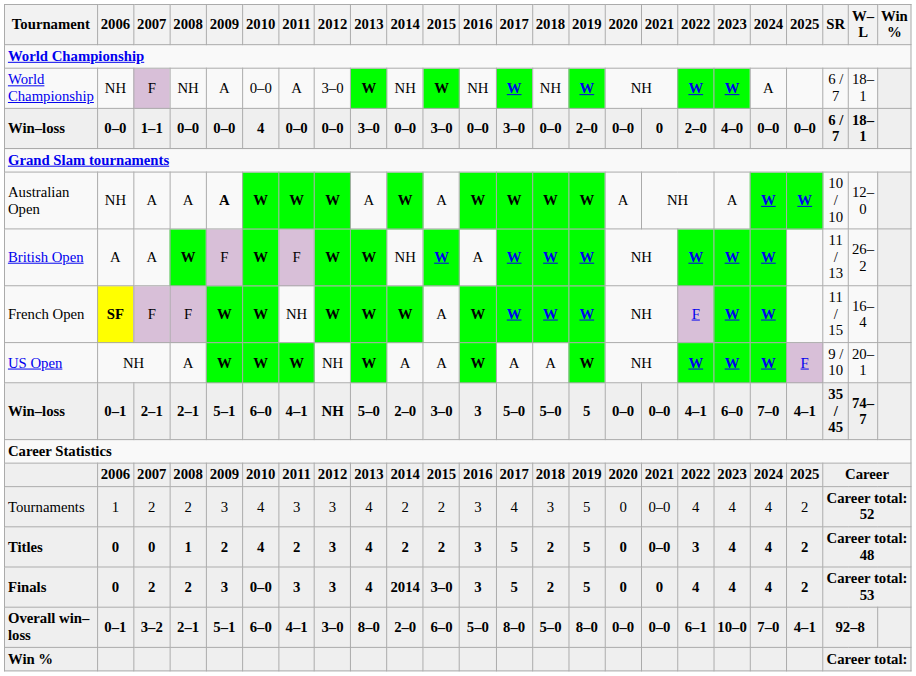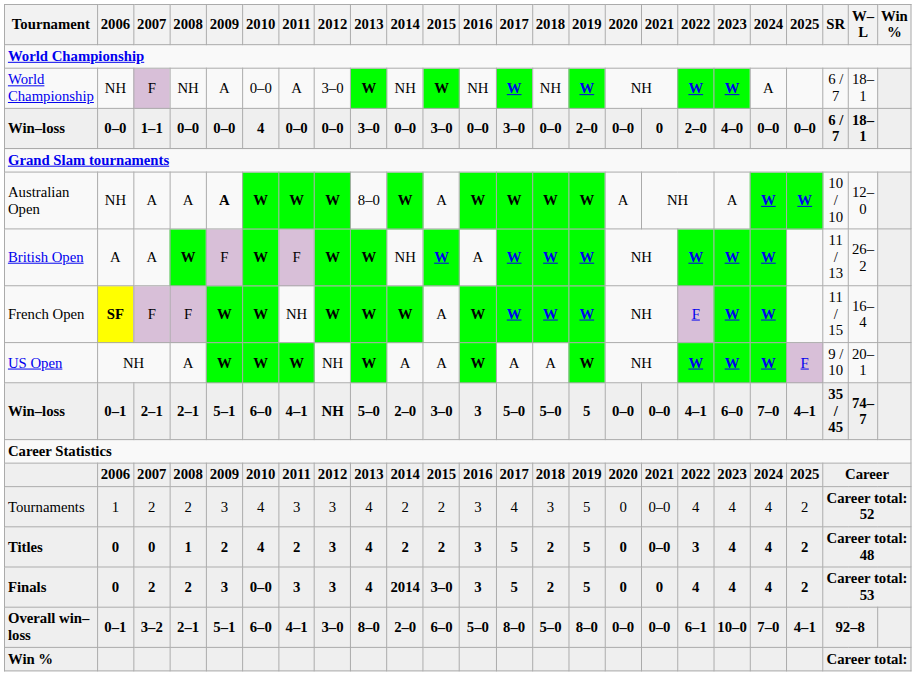 <table class="wikitable nowrap" style=text-align:center;font-size:94%>
 <tr>
 <th>Tournament</th>
 <th>2006</th>
 <th>2007</th>
 <th>2008</th>
 <th>2009</th>
 <th>2010</th>
 <th>2011</th>
 <th>2012</th>
 <th>2013</th>
 <th>2014</th>
 <th>2015</th>
 <th>2016</th>
 <th>2017</th>
 <th>2018</th>
 <th>2019</th>
 <th>2020</th>
 <th>2021</th>
 <th>2022</th>
 <th>2023</th>
 <th>2024</th>
 <th>2025</th>
 <th>SR</th>
 <th>W–L</th>
 <th>Win %</th>
 </tr>
 <tr>
 <td colspan="24" style="text-align:left"><strong><a href='#'>World Championship</a></strong></td>
 </tr>
 <tr>
 <td align=left><a href='#'>World Championship</a></td>
 <td>NH</td>
 <td style="background:thistle;">F</td>
 <td>NH</td>
 <td>A</td>
 <td>0–0</td>
 <td>A</td>
 <td>3–0</td>
 <td bgcolor=lime><strong>W</strong></td>
 <td>NH</td>
 <td bgcolor=lime><strong>W</strong></td>
 <td>NH</td>
 <td bgcolor=lime><a href='#'><strong>W</strong></a></td>
 <td>NH</td>
 <td bgcolor=lime><a href='#'><strong>W</strong></a></td>
 <td colspan=2>NH</td>
 <td bgcolor=lime><a href='#'><strong>W</strong></a></td>
 <td bgcolor=lime><a href='#'><strong>W</strong></a></td>
 <td>A</td>
 <td></td>
 <td>6 / 7</td>
 <td>18–1</td>
 <td bgcolor=efefef></td>
 </tr>
 <tr style=font-weight:bold;background:#efefef>
 <td style=text-align:left>Win–loss</td>
 <td>0–0</td>
 <td>1–1</td>
 <td>0–0</td>
 <td>0–0</td>
 <td>4</td>
 <td>0–0</td>
 <td>0–0</td>
 <td>3–0</td>
 <td>0–0</td>
 <td>3–0</td>
 <td>0–0</td>
 <td>3–0</td>
 <td>0–0</td>
 <td>2–0</td>
 <td>0–0</td>
 <td>0</td>
 <td>2–0</td>
 <td>4–0</td>
 <td>0–0</td>
 <td>0–0</td>
 <td>6 / 7</td>
 <td>18–1</td>
 <td bgcolor=efefef></td>
 </tr>
 <tr style=font-weight:bold;background:#efefef>
 </tr>
 <tr>
 <td colspan="24" style="text-align:left"><strong><a href='#'>Grand Slam tournaments</a></strong></td>
 </tr>
 <tr>
 <td align=left>Australian Open</td>
 <td>NH</td>
 <td>A</td>
 <td>A</td>
 <td><strong>A</strong></td>
 <td bgcolor=lime><strong>W</strong></td>
 <td bgcolor=lime><strong>W</strong></td>
 <td bgcolor=lime><strong>W</strong></td>
-<td>A</td>
+<td>8–0</td>
 <td bgcolor=lime><strong>W</strong></td>
 <td>A</td>
 <td bgcolor=lime><strong>W</strong></td>
 <td bgcolor=lime><strong>W</strong></td>
 <td bgcolor=lime><strong>W</strong></td>
 <td bgcolor=lime><strong>W</strong></td>
 <td>A</td>
 <td colspan=2>NH</td>
 <td>A</td>
 <td bgcolor=lime><a href='#'><strong>W</strong></a></td>
 <td bgcolor=lime><a href='#'><strong>W</strong></a></td>
 <td>10 / 10</td>
 <td>12–0</td>
 <td bgcolor=efefef></td>
 </tr>
 <tr>
 <td align=left><a href='#'>British Open</a></td>
 <td>A</td>
 <td>A</td>
 <td bgcolor=lime><strong>W</strong></td>
 <td style="background:thistle;">F</td>
 <td bgcolor=lime><strong>W</strong></td>
 <td style="background:thistle;">F</td>
 <td bgcolor=lime><strong>W</strong></td>
 <td bgcolor=lime><strong>W</strong></td>
 <td>NH</td>
 <td bgcolor=lime><a href='#'><strong>W</strong></a></td>
 <td>A</td>
 <td bgcolor=lime><a href='#'><strong>W</strong></a></td>
 <td bgcolor=lime><a href='#'><strong>W</strong></a></td>
 <td bgcolor=lime><a href='#'><strong>W</strong></a></td>
 <td colspan=2>NH</td>
 <td bgcolor=lime><a href='#'><strong>W</strong></a></td>
 <td bgcolor=lime><a href='#'><strong>W</strong></a></td>
 <td bgcolor=lime><a href='#'><strong>W</strong></a></td>
 <td></td>
 <td>11 / 13</td>
 <td>26–2</td>
 <td bgcolor=efefef></td>
 </tr>
 <tr>
 <td align=left>French Open</td>
 <td style="background:yellow;"><strong>SF</strong></td>
 <td style="background:thistle;">F</td>
 <td style="background:thistle;">F</td>
 <td bgcolor=lime><strong>W</strong></td>
 <td bgcolor=lime><strong>W</strong></td>
 <td>NH</td>
 <td bgcolor=lime><strong>W</strong></td>
 <td bgcolor=lime><strong>W</strong></td>
 <td bgcolor=lime><strong>W</strong></td>
 <td>A</td>
 <td bgcolor=lime><strong>W</strong></td>
 <td bgcolor=lime><a href='#'><strong>W</strong></a></td>
 <td bgcolor=lime><a href='#'><strong>W</strong></a></td>
 <td bgcolor=lime><a href='#'><strong>W</strong></a></td>
 <td colspan=2>NH</td>
 <td style="background:thistle;"><a href='#'>F</a></td>
 <td bgcolor=lime><a href='#'><strong>W</strong></a></td>
 <td bgcolor=lime><a href='#'><strong>W</strong></a></td>
 <td></td>
 <td>11 / 15</td>
 <td>16–4</td>
 <td bgcolor=efefef></td>
 </tr>
 <tr>
 <td align=left><a href='#'>US Open</a></td>
 <td colspan=2>NH</td>
 <td>A</td>
 <td bgcolor=lime><strong>W</strong></td>
 <td bgcolor=lime><strong>W</strong></td>
 <td bgcolor=lime><strong>W</strong></td>
 <td>NH</td>
 <td bgcolor=lime><strong>W</strong></td>
 <td>A</td>
 <td>A</td>
 <td bgcolor=lime><strong>W</strong></td>
 <td>A</td>
 <td>A</td>
 <td bgcolor=lime><strong>W</strong></td>
 <td colspan=2>NH</td>
 <td bgcolor=lime><a href='#'><strong>W</strong></a></td>
 <td bgcolor=lime><a href='#'><strong>W</strong></a></td>
 <td bgcolor=lime><a href='#'><strong>W</strong></a></td>
 <td style="background:thistle;"><a href='#'>F</a></td>
 <td>9 / 10</td>
 <td>20–1</td>
 <td bgcolor=efefef></td>
 </tr>
 <tr style=font-weight:bold;background:#efefef>
 <td style=text-align:left>Win–loss</td>
 <td>0–1</td>
 <td>2–1</td>
 <td>2–1</td>
 <td>5–1</td>
 <td>6–0</td>
 <td>4–1</td>
 <td>NH</td>
 <td>5–0</td>
 <td>2–0</td>
 <td>3–0</td>
 <td>3</td>
 <td>5–0</td>
 <td>5–0</td>
 <td>5</td>
 <td>0–0</td>
 <td>0–0</td>
 <td>4–1</td>
 <td>6–0</td>
 <td>7–0</td>
 <td>4–1</td>
 <td>35 / 45</td>
 <td>74–7</td>
 <td bgcolor=efefef></td>
 </tr>
 <tr>
 <td colspan="24" style="text-align:left"><strong>Career Statistics</strong></td>
 </tr>
 <tr style="font-weight:bold;background:#EFEFEF;">
 <td></td>
 <td>2006</td>
 <td>2007</td>
 <td>2008</td>
 <td>2009</td>
 <td>2010</td>
 <td>2011</td>
 <td>2012</td>
 <td>2013</td>
 <td>2014</td>
 <td>2015</td>
 <td>2016</td>
 <td>2017</td>
 <td>2018</td>
 <td>2019</td>
 <td>2020</td>
 <td>2021</td>
 <td>2022</td>
 <td>2023</td>
 <td>2024</td>
 <td>2025</td>
 <td colspan=3>Career</td>
 </tr>
 <tr style="background:#EFEFEF">
 <td align=left>Tournaments</td>
 <td>1</td>
 <td>2</td>
 <td>2</td>
 <td>3</td>
 <td>4</td>
 <td>3</td>
 <td>3</td>
 <td>4</td>
 <td>2</td>
 <td>2</td>
 <td>3</td>
 <td>4</td>
 <td>3</td>
 <td>5</td>
 <td>0</td>
 <td>0–0</td>
 <td>4</td>
 <td>4</td>
 <td>4</td>
 <td>2</td>
 <td colspan="3"><strong>Career total: 52</strong></td>
 </tr>
 <tr style=font-weight:bold;background:#efefef>
 <td style=text-align:left>Titles</td>
 <td>0</td>
 <td>0</td>
 <td>1</td>
 <td>2</td>
 <td>4</td>
 <td>2</td>
 <td>3</td>
 <td>4</td>
 <td>2</td>
 <td>2</td>
 <td>3</td>
 <td>5</td>
 <td>2</td>
 <td>5</td>
 <td>0</td>
 <td>0–0</td>
 <td>3</td>
 <td>4</td>
 <td>4</td>
 <td>2</td>
 <td colspan="3"><strong>Career total: 48</strong></td>
 </tr>
 <tr style=font-weight:bold;background:#efefef>
 <td style=text-align:left>Finals</td>
 <td>0</td>
 <td>2</td>
 <td>2</td>
 <td>3</td>
 <td>0–0</td>
 <td>3</td>
 <td>3</td>
 <td>4</td>
 <td>2014</td>
 <td>3–0</td>
 <td>3</td>
 <td>5</td>
 <td>2</td>
 <td>5</td>
 <td>0</td>
 <td>0</td>
 <td>4</td>
 <td>4</td>
 <td>4</td>
 <td>2</td>
 <td colspan="3"><strong>Career total: 53</strong></td>
 </tr>
 <tr style=font-weight:bold;background:#efefef>
 <td style=text-align:left>Overall win–loss</td>
 <td>0–1</td>
 <td>3–2</td>
 <td>2–1</td>
 <td>5–1</td>
 <td>6–0</td>
 <td>4–1</td>
 <td>3–0</td>
 <td>8–0</td>
 <td>2–0</td>
 <td>6–0</td>
 <td>5–0</td>
 <td>8–0</td>
 <td>5–0</td>
 <td>8–0</td>
 <td>0–0</td>
 <td>0–0</td>
 <td>6–1</td>
 <td>10–0</td>
 <td>7–0</td>
 <td>4–1</td>
 <td colspan="2">92–8</td>
 <td></td>
 </tr>
 <tr style=font-weight:bold;background:#efefef>
 <td align=left>Win %</td>
 <td></td>
 <td></td>
 <td></td>
 <td></td>
 <td></td>
 <td></td>
 <td></td>
 <td></td>
 <td></td>
 <td></td>
 <td></td>
 <td></td>
 <td></td>
 <td></td>
 <td></td>
 <td></td>
 <td></td>
 <td></td>
 <td></td>
 <td></td>
 <td colspan="3"><strong>Career total: </strong></td>
 </tr>
 </table>
